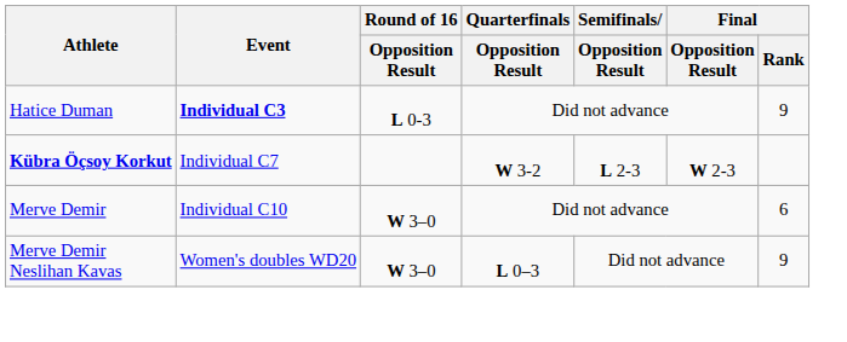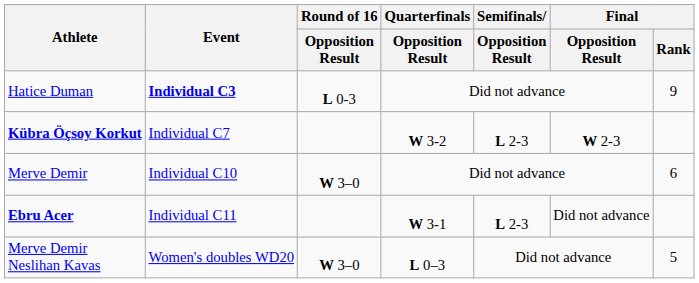 <table class=wikitable style="font-size:90%">
 <tr align=center>
 <th rowspan="2">Athlete</th>
 <th rowspan="2">Event</th>
 <th>Round of 16</th>
 <th>Quarterfinals</th>
 <th>Semifinals/ </th>
 <th colspan="2">Final</th>
 </tr>
 <tr>
 <th>Opposition<br>Result</th>
 <th>Opposition<br>Result</th>
 <th>Opposition<br>Result</th>
 <th>Opposition<br>Result</th>
 <th>Rank</th>
 </tr>
 <tr align=center>
 <td align=left><a href='#'>Hatice Duman</a></td>
 <td align=left><strong><a href='#'>Individual C3</a></strong></td>
 <td><br><strong>L</strong> 0-3</td>
 <td align=center colspan=3>Did not advance</td>
 <td>9</td>
 </tr>
 <tr align=center>
 <td align=left><strong><a href='#'>Kübra Öçsoy Korkut</a></strong></td>
 <td align=left><a href='#'>Individual C7</a></td>
 <td></td>
 <td> <br><strong>W</strong> 3-2</td>
 <td><br><strong>L</strong> 2-3</td>
 <td> <br><strong>W</strong> 2-3</td>
 <td></td>
 </tr>
 <tr align=center>
 <td align=left><a href='#'>Merve Demir</a></td>
 <td align=left><a href='#'>Individual C10</a></td>
 <td><br><strong>W</strong> 3–0</td>
 <td align=center colspan=3>Did not advance</td>
 <td>6</td>
 </tr>
 <tr align=center>
+<td align=left><strong><a href='#'>Ebru Acer</a></strong></td>
+<td align=left><a href='#'>Individual C11</a></td>
+<td></td>
+<td><br><strong>W</strong> 3-1</td>
+<td><br><strong>L</strong> 2-3</td>
+<td>Did not advance</td>
+<td></td>
+</tr>
+<tr align=center>
 <td align=left><a href='#'>Merve Demir</a><br><a href='#'>Neslihan Kavas</a></td>
 <td align=left><a href='#'>Women's doubles WD20</a></td>
 <td><br><strong>W</strong> 3–0</td>
 <td><br><strong>L</strong> 0–3</td>
 <td align=center colspan=2>Did not advance</td>
-<td>9</td>
+<td>5</td>
 </tr>
 </table>
